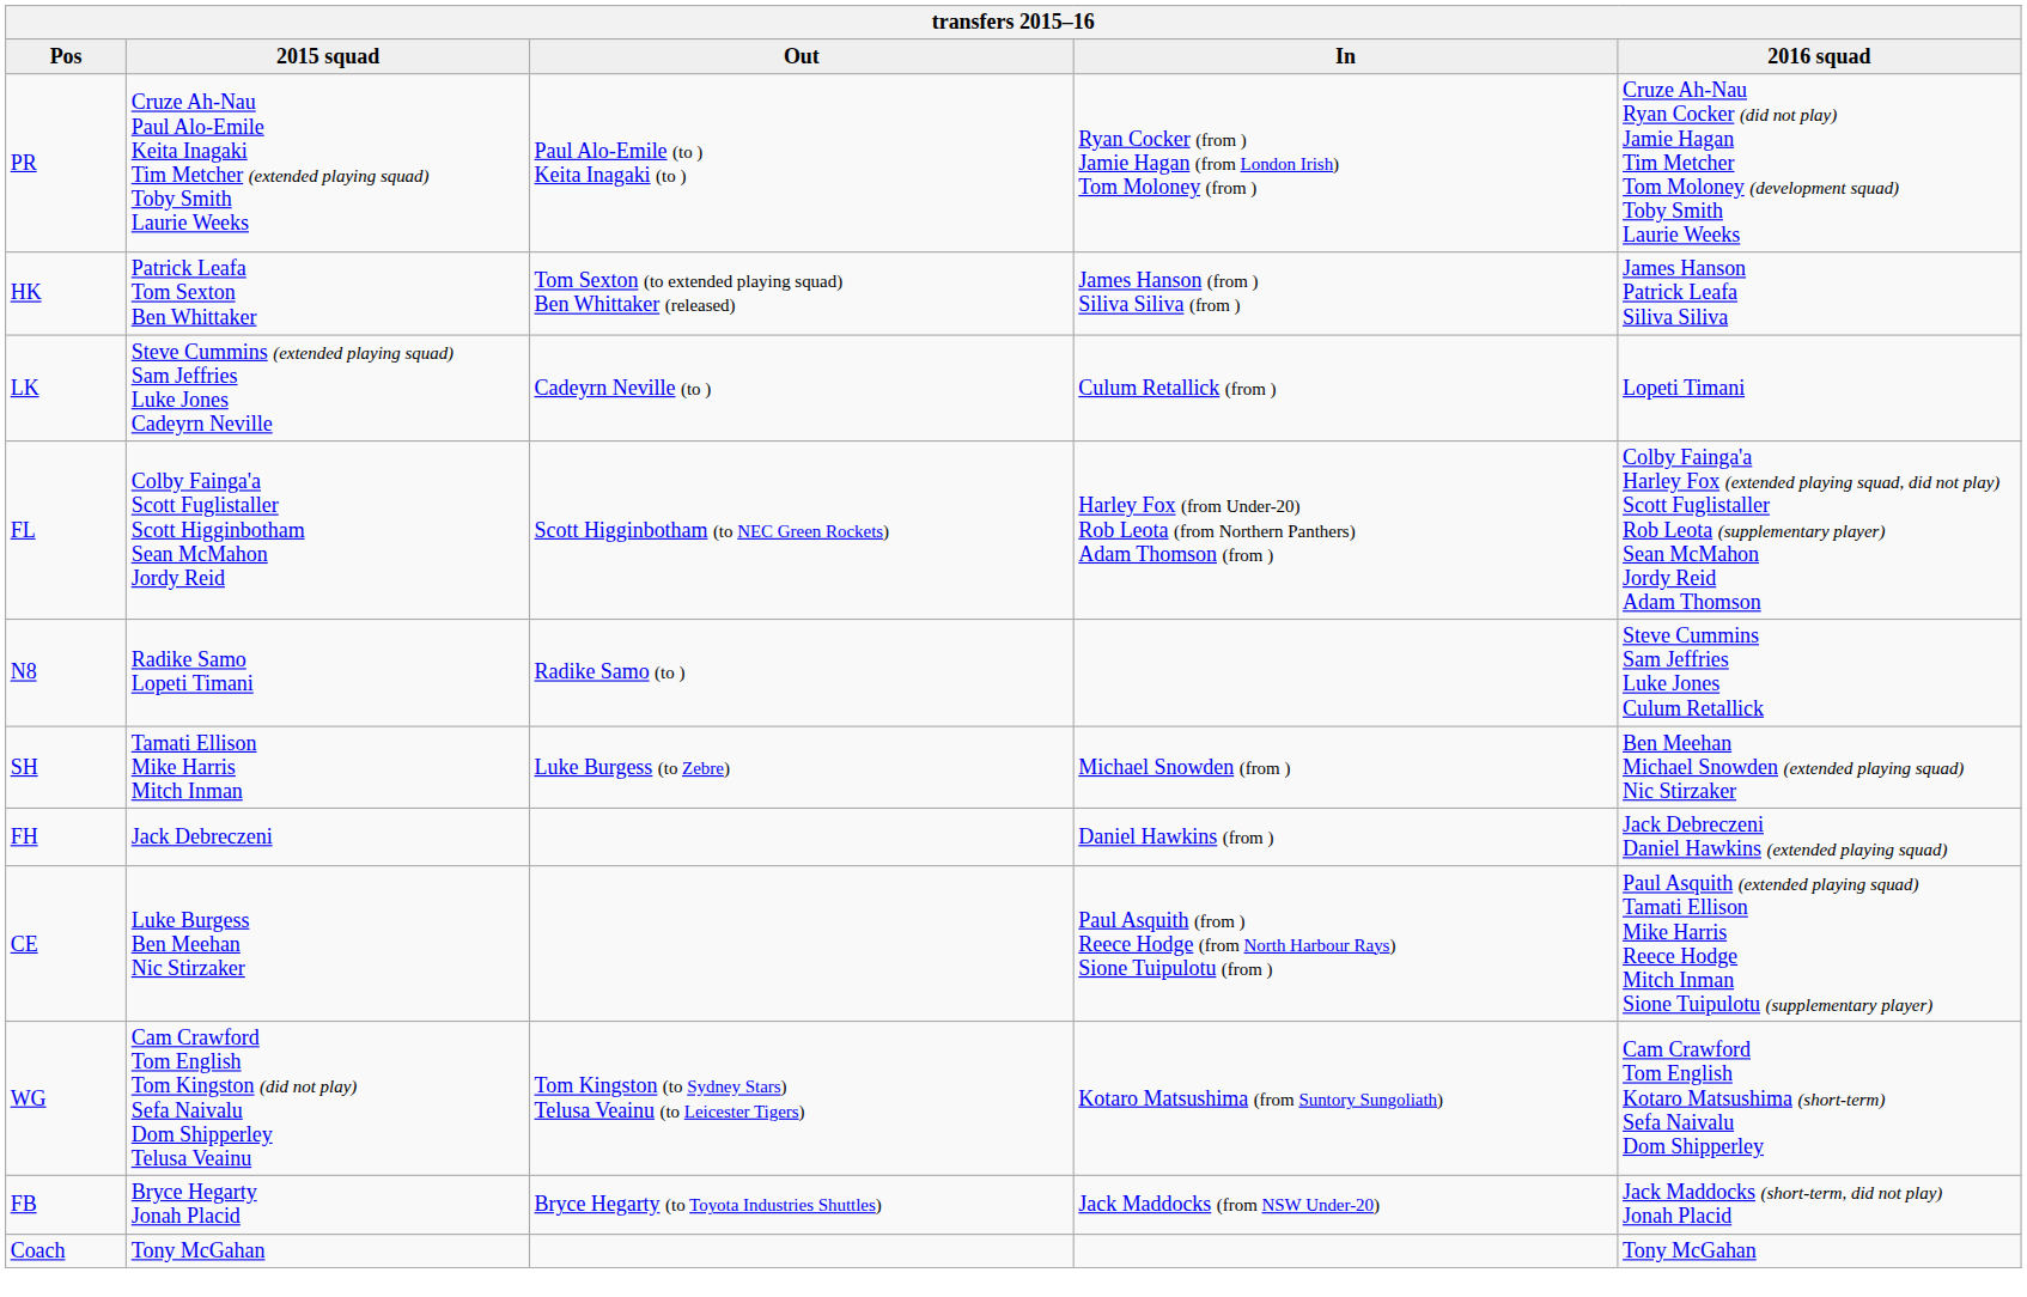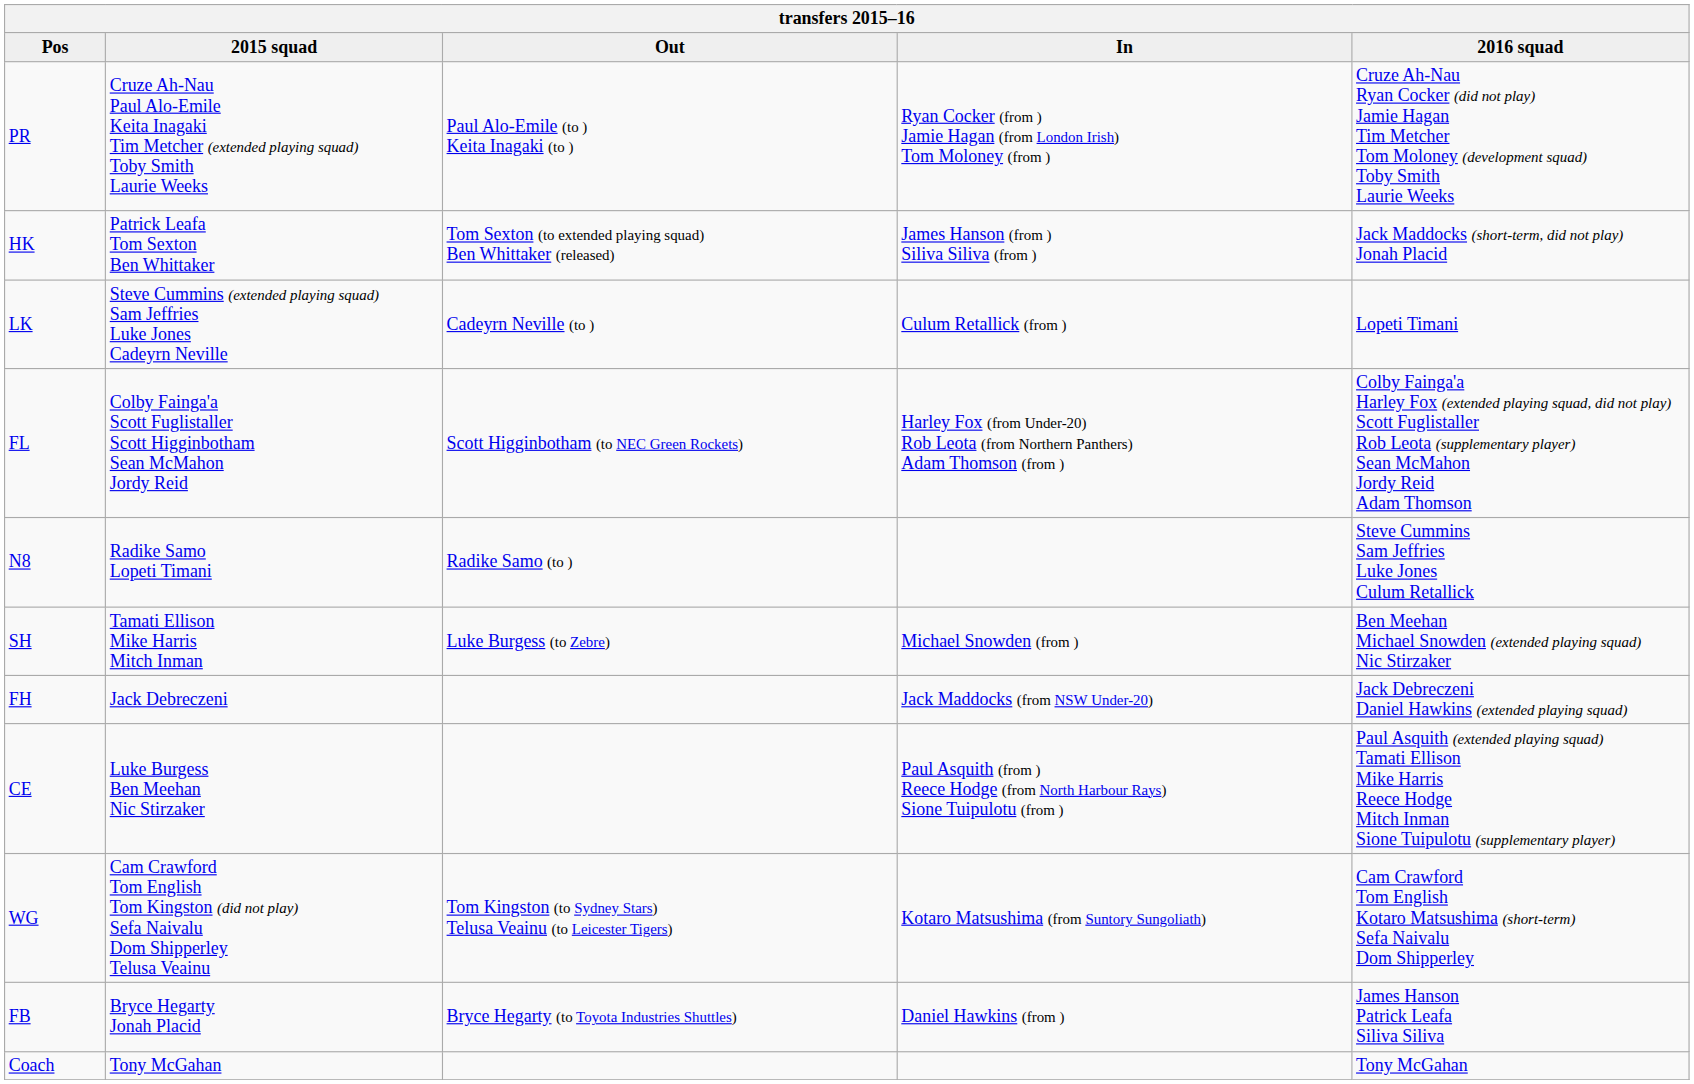 <table class="wikitable" style="text-align: left; width:95%">
 <tr>
 <th colspan="100%" style="text-align:center;"><strong> transfers 2015–16</strong></th>
 </tr>
 <tr>
 <th style="background:#efefef; width:6%;">Pos</th>
 <th style="background:#efefef; width:20%;">2015 squad</th>
 <th style="background:#efefef; width:27%;">Out</th>
 <th style="background:#efefef; width:27%;">In</th>
 <th style="background:#efefef; width:20%;">2016 squad</th>
 </tr>
 <tr>
 <td><a href='#'>PR</a></td>
 <td> <a href='#'>Cruze Ah-Nau</a><br><a href='#'>Paul Alo-Emile</a><br><a href='#'>Keita Inagaki</a><br><a href='#'>Tim Metcher</a> <small><em>(extended playing squad)</em></small><br><a href='#'>Toby Smith</a><br><a href='#'>Laurie Weeks</a></td>
 <td>  <a href='#'>Paul Alo-Emile</a> <small>(to )</small><br> <a href='#'>Keita Inagaki</a> <small>(to )</small></td>
 <td>  <a href='#'>Ryan Cocker</a> <small>(from )</small><br> <a href='#'>Jamie Hagan</a> <small>(from  <a href='#'>London Irish</a>)</small><br> <a href='#'>Tom Moloney</a> <small>(from )</small></td>
 <td> <a href='#'>Cruze Ah-Nau</a><br><a href='#'>Ryan Cocker</a> <small><em>(did not play)</em></small><br><a href='#'>Jamie Hagan</a><br><a href='#'>Tim Metcher</a><br><a href='#'>Tom Moloney</a> <small><em>(development squad)</em></small><br><a href='#'>Toby Smith</a><br><a href='#'>Laurie Weeks</a></td>
 </tr>
 <tr>
 <td><a href='#'>HK</a></td>
 <td> <a href='#'>Patrick Leafa</a><br><a href='#'>Tom Sexton</a><br><a href='#'>Ben Whittaker</a></td>
 <td>  <a href='#'>Tom Sexton</a> <small>(to  extended playing squad)</small><br> <a href='#'>Ben Whittaker</a> <small>(released)</small></td>
 <td>  <a href='#'>James Hanson</a> <small>(from )</small><br> <a href='#'>Siliva Siliva</a> <small>(from )</small></td>
-<td> <a href='#'>James Hanson</a><br><a href='#'>Patrick Leafa</a><br><a href='#'>Siliva Siliva</a></td>
+<td> <a href='#'>Jack Maddocks</a> <small><em>(short-term, did not play)</em></small> <br> <a href='#'>Jonah Placid</a></td>
 </tr>
 <tr>
 <td><a href='#'>LK</a></td>
 <td> <a href='#'>Steve Cummins</a> <small><em>(extended playing squad)</em></small><br><a href='#'>Sam Jeffries</a><br><a href='#'>Luke Jones</a><br><a href='#'>Cadeyrn Neville</a></td>
 <td>  <a href='#'>Cadeyrn Neville</a> <small>(to )</small></td>
 <td>  <a href='#'>Culum Retallick</a> <small>(from )</small></td>
 <td> <a href='#'>Lopeti Timani</a></td>
 </tr>
 <tr>
 <td><a href='#'>FL</a></td>
 <td> <a href='#'>Colby Fainga'a</a><br><a href='#'>Scott Fuglistaller</a><br><a href='#'>Scott Higginbotham</a><br><a href='#'>Sean McMahon</a><br><a href='#'>Jordy Reid</a></td>
 <td>  <a href='#'>Scott Higginbotham</a> <small>(to  <a href='#'>NEC Green Rockets</a>)</small></td>
 <td>  <a href='#'>Harley Fox</a> <small>(from  Under-20)</small><br> <a href='#'>Rob Leota</a> <small>(from Northern Panthers)</small><br> <a href='#'>Adam Thomson</a> <small>(from )</small></td>
 <td> <a href='#'>Colby Fainga'a</a><br><a href='#'>Harley Fox</a> <small><em>(extended playing squad, did not play)</em></small><br><a href='#'>Scott Fuglistaller</a><br><a href='#'>Rob Leota</a> <small><em>(supplementary player)</em></small><br><a href='#'>Sean McMahon</a><br><a href='#'>Jordy Reid</a><br><a href='#'>Adam Thomson</a></td>
 </tr>
 <tr>
 <td><a href='#'>N8</a></td>
 <td><a href='#'>Radike Samo</a><br><a href='#'>Lopeti Timani</a></td>
 <td>  <a href='#'>Radike Samo</a> <small>(to )</small></td>
 <td></td>
 <td> <a href='#'>Steve Cummins</a><br><a href='#'>Sam Jeffries</a><br><a href='#'>Luke Jones</a><br><a href='#'>Culum Retallick</a></td>
 </tr>
 <tr>
 <td><a href='#'>SH</a></td>
 <td> <a href='#'>Tamati Ellison</a><br><a href='#'>Mike Harris</a><br><a href='#'>Mitch Inman</a></td>
 <td>  <a href='#'>Luke Burgess</a> <small>(to  <a href='#'>Zebre</a>)</small></td>
 <td>  <a href='#'>Michael Snowden</a> <small>(from )</small></td>
 <td> <a href='#'>Ben Meehan</a><br><a href='#'>Michael Snowden</a> <small><em>(extended playing squad)</em></small><br><a href='#'>Nic Stirzaker</a></td>
 </tr>
 <tr>
 <td><a href='#'>FH</a></td>
 <td> <a href='#'>Jack Debreczeni</a></td>
 <td></td>
-<td>  <a href='#'>Daniel Hawkins</a> <small>(from )</small></td>
+<td>  <a href='#'>Jack Maddocks</a> <small>(from <a href='#'>NSW Under-20</a>)</small></td>
 <td> <a href='#'>Jack Debreczeni</a><br><a href='#'>Daniel Hawkins</a> <small><em>(extended playing squad)</em></small></td>
 </tr>
 <tr>
 <td><a href='#'>CE</a></td>
 <td> <a href='#'>Luke Burgess</a><br><a href='#'>Ben Meehan</a><br><a href='#'>Nic Stirzaker</a></td>
 <td></td>
 <td>  <a href='#'>Paul Asquith</a> <small>(from )</small><br> <a href='#'>Reece Hodge</a> <small>(from <a href='#'>North Harbour Rays</a>)</small><br> <a href='#'>Sione Tuipulotu</a> <small>(from )</small></td>
 <td> <a href='#'>Paul Asquith</a> <small><em>(extended playing squad)</em></small><br><a href='#'>Tamati Ellison</a><br><a href='#'>Mike Harris</a><br><a href='#'>Reece Hodge</a><br><a href='#'>Mitch Inman</a><br><a href='#'>Sione Tuipulotu</a> <small><em>(supplementary player)</em></small></td>
 </tr>
 <tr>
 <td><a href='#'>WG</a></td>
 <td> <a href='#'>Cam Crawford</a><br><a href='#'>Tom English</a><br><a href='#'>Tom Kingston</a> <small><em>(did not play)</em></small><br><a href='#'>Sefa Naivalu</a><br><a href='#'>Dom Shipperley</a><br><a href='#'>Telusa Veainu</a></td>
 <td>  <a href='#'>Tom Kingston</a> <small>(to <a href='#'>Sydney Stars</a>)</small><br> <a href='#'>Telusa Veainu</a> <small>(to  <a href='#'>Leicester Tigers</a>)</small></td>
 <td>  <a href='#'>Kotaro Matsushima</a> <small>(from  <a href='#'>Suntory Sungoliath</a>)</small></td>
 <td> <a href='#'>Cam Crawford</a><br><a href='#'>Tom English</a><br><a href='#'>Kotaro Matsushima</a> <small><em>(short-term)</em></small><br><a href='#'>Sefa Naivalu</a><br><a href='#'>Dom Shipperley</a></td>
 </tr>
 <tr>
 <td><a href='#'>FB</a></td>
 <td> <a href='#'>Bryce Hegarty</a><br><a href='#'>Jonah Placid</a></td>
 <td>  <a href='#'>Bryce Hegarty</a> <small>(to  <a href='#'>Toyota Industries Shuttles</a>)</small></td>
-<td>  <a href='#'>Jack Maddocks</a> <small>(from <a href='#'>NSW Under-20</a>)</small></td>
-<td> <a href='#'>Jack Maddocks</a> <small><em>(short-term, did not play)</em></small> <br> <a href='#'>Jonah Placid</a></td>
+<td>  <a href='#'>Daniel Hawkins</a> <small>(from )</small></td>
+<td> <a href='#'>James Hanson</a><br><a href='#'>Patrick Leafa</a><br><a href='#'>Siliva Siliva</a></td>
 </tr>
 <tr>
 <td><a href='#'>Coach</a></td>
 <td> <a href='#'>Tony McGahan</a></td>
 <td></td>
 <td></td>
 <td> <a href='#'>Tony McGahan</a></td>
 </tr>
 </table>
